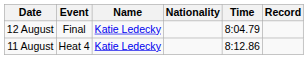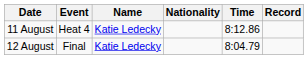 <table class=wikitable style=text-align:center>
 <tr>
 <th>Date</th>
 <th>Event</th>
 <th>Name</th>
 <th>Nationality</th>
 <th>Time</th>
 <th>Record</th>
 </tr>
 <tr>
+<td>11 August</td>
+<td>Heat 4</td>
+<td align=left><a href='#'>Katie Ledecky</a></td>
+<td align=left></td>
+<td>8:12.86</td>
+<td></td>
+</tr>
+<tr>
 <td>12 August</td>
 <td>Final</td>
 <td align=left><a href='#'>Katie Ledecky</a></td>
 <td align=left></td>
 <td>8:04.79</td>
 <td></td>
 </tr>
-<tr>
-<td>11 August</td>
-<td>Heat 4</td>
-<td align=left><a href='#'>Katie Ledecky</a></td>
-<td align=left></td>
-<td>8:12.86</td>
-<td></td>
-</tr>
 </table>
